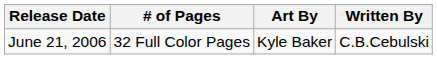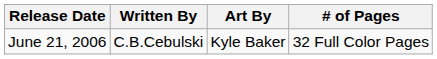 <table class="wikitable">
 <tr>
 <th>Release Date</th>
+<th>Written By</th>
+<th>Art By</th>
 <th># of Pages</th>
-<th>Art By</th>
-<th>Written By</th>
 </tr>
 <tr>
 <td>June 21, 2006</td>
+<td>C.B.Cebulski</td>
+<td>Kyle Baker</td>
 <td>32 Full Color Pages</td>
-<td>Kyle Baker</td>
-<td>C.B.Cebulski</td>
 </tr>
 </table>
